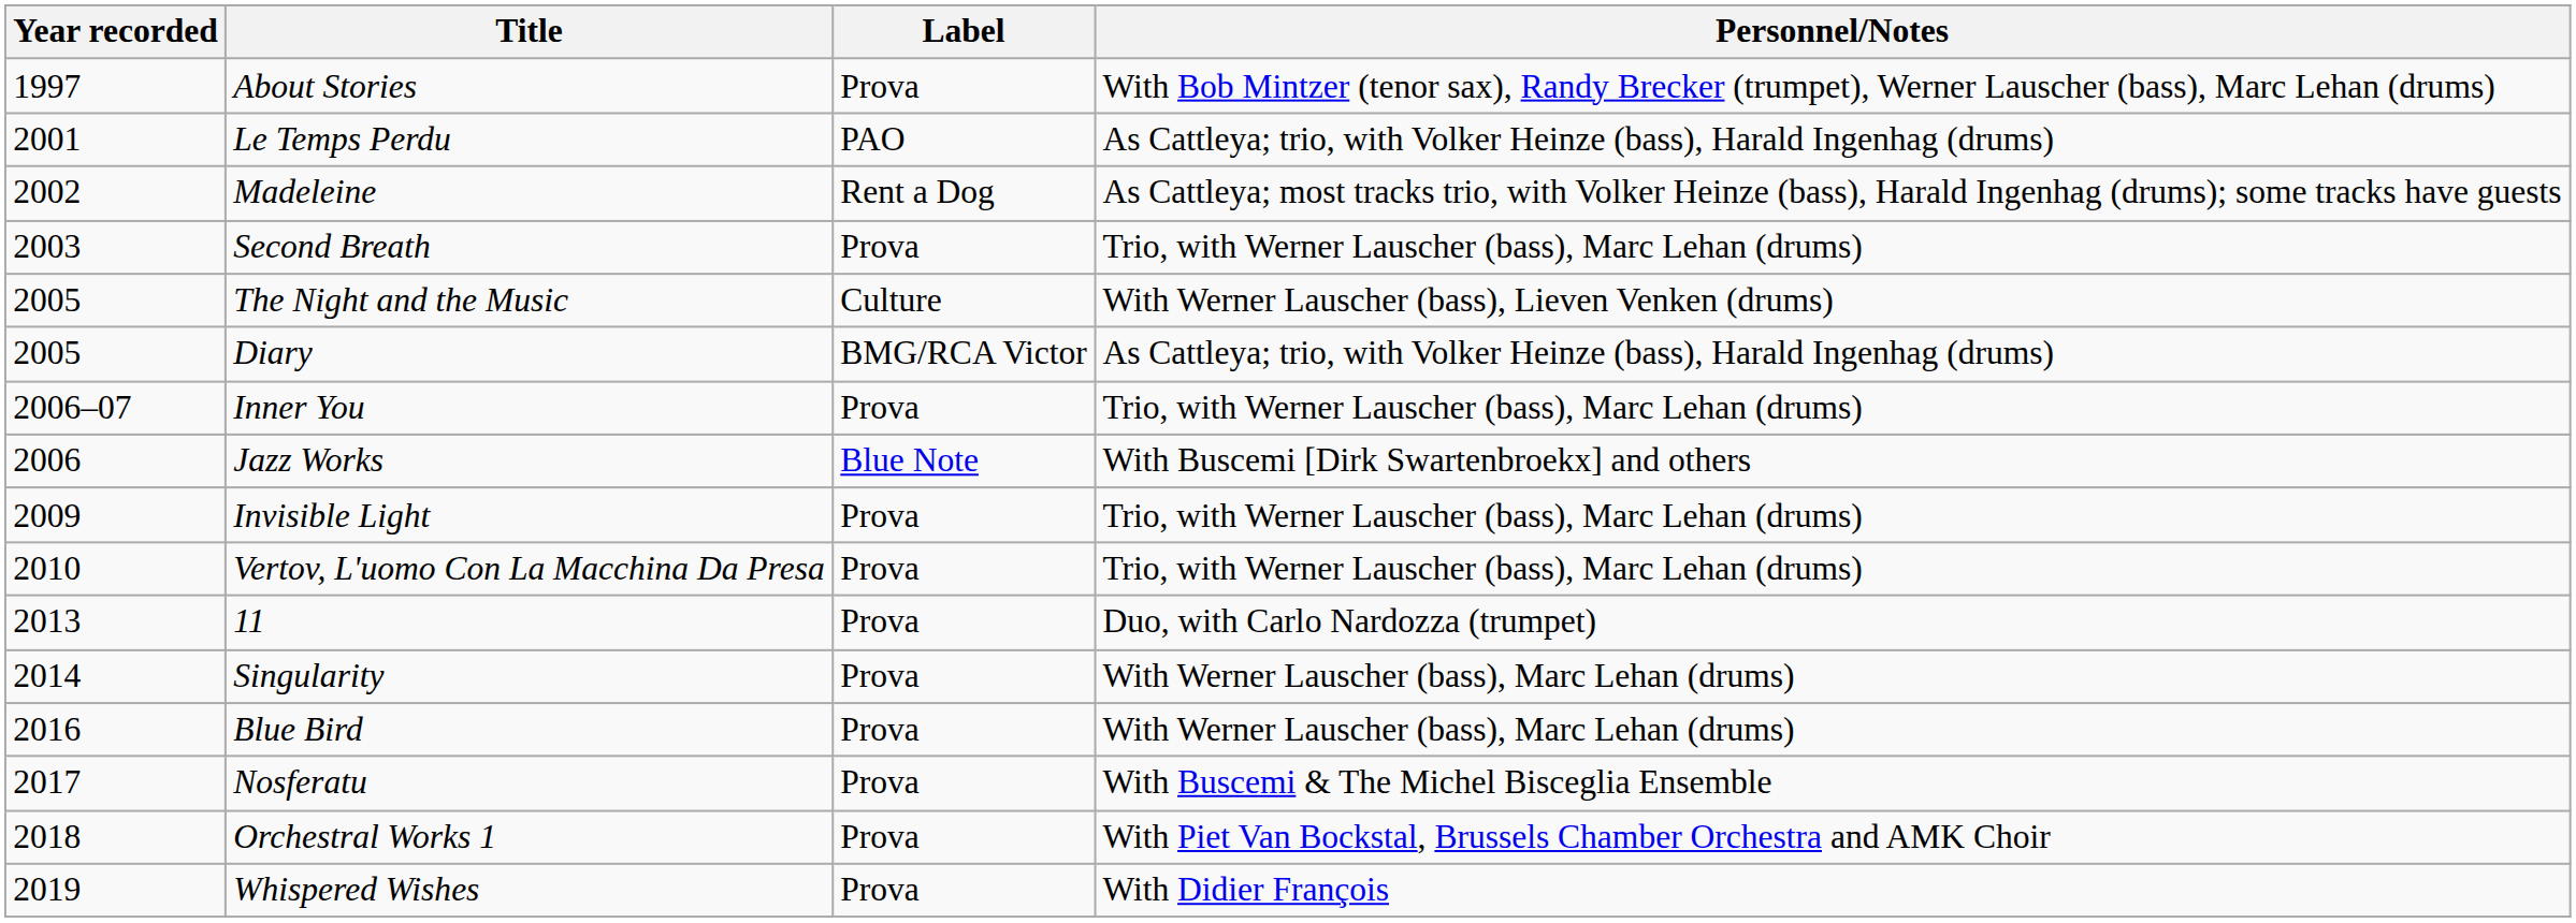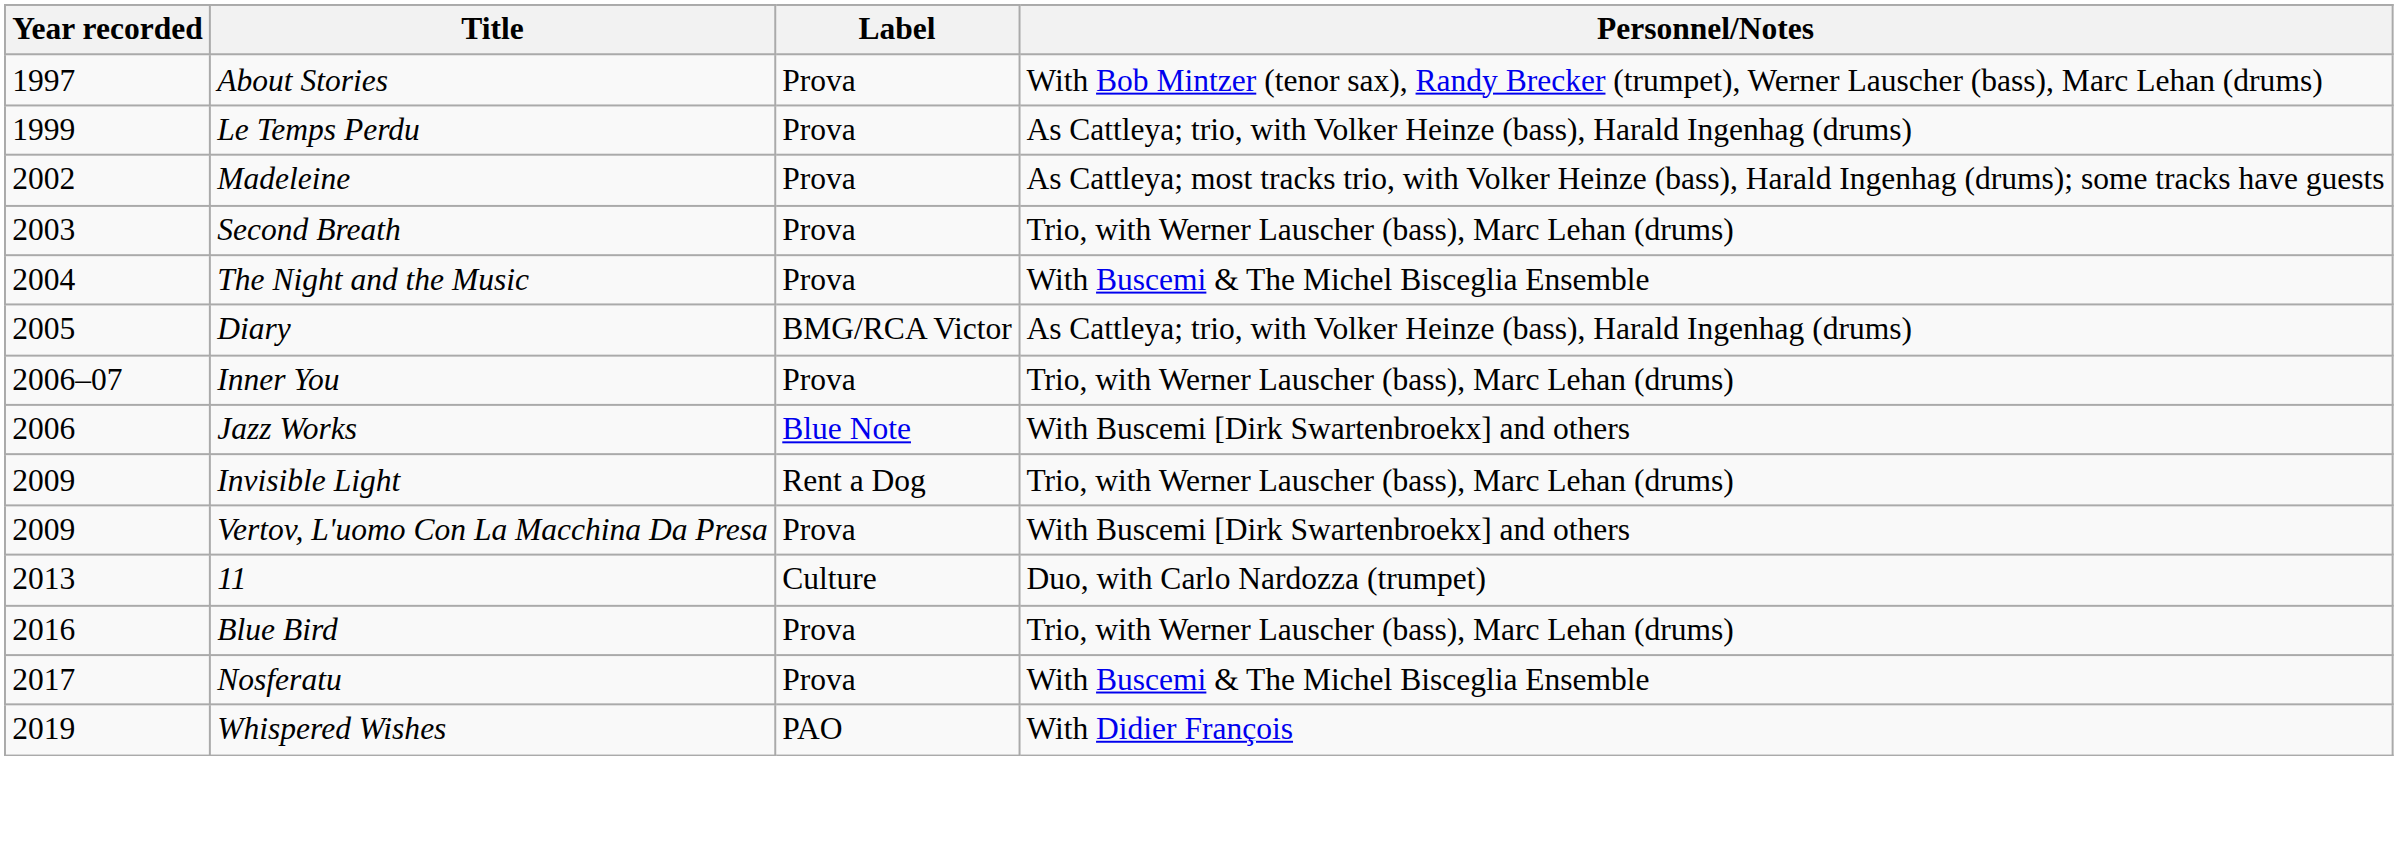 <table class="wikitable sortable">
 <tr>
 <th>Year recorded</th>
 <th>Title</th>
 <th>Label</th>
 <th>Personnel/Notes</th>
 </tr>
 <tr>
 <td>1997</td>
 <td><em>About Stories</em></td>
 <td>Prova</td>
 <td>With <a href='#'>Bob Mintzer</a> (tenor sax), <a href='#'>Randy Brecker</a> (trumpet), Werner Lauscher (bass), Marc Lehan (drums)</td>
 </tr>
 <tr>
-<td>2001</td>
+<td>1999</td>
 <td><em>Le Temps Perdu</em></td>
-<td>PAO</td>
+<td>Prova</td>
 <td>As Cattleya; trio, with Volker Heinze (bass), Harald Ingenhag (drums)</td>
 </tr>
 <tr>
 <td>2002</td>
 <td><em>Madeleine</em></td>
-<td>Rent a Dog</td>
+<td>Prova</td>
 <td>As Cattleya; most tracks trio, with Volker Heinze (bass), Harald Ingenhag (drums); some tracks have guests</td>
 </tr>
 <tr>
 <td>2003</td>
 <td><em>Second Breath</em></td>
 <td>Prova</td>
 <td>Trio, with Werner Lauscher (bass), Marc Lehan (drums)</td>
 </tr>
 <tr>
-<td>2005</td>
+<td>2004</td>
 <td><em>The Night and the Music</em></td>
-<td>Culture</td>
-<td>With Werner Lauscher (bass), Lieven Venken (drums)</td>
+<td>Prova</td>
+<td>With <a href='#'>Buscemi</a> & The Michel Bisceglia Ensemble</td>
 </tr>
 <tr>
 <td>2005</td>
 <td><em>Diary</em></td>
 <td>BMG/RCA Victor</td>
 <td>As Cattleya; trio, with Volker Heinze (bass), Harald Ingenhag (drums)</td>
 </tr>
 <tr>
 <td>2006–07</td>
 <td><em>Inner You</em></td>
 <td>Prova</td>
 <td>Trio, with Werner Lauscher (bass), Marc Lehan (drums)</td>
 </tr>
 <tr>
 <td>2006</td>
 <td><em>Jazz Works</em></td>
 <td><a href='#'>Blue Note</a></td>
 <td>With Buscemi [Dirk Swartenbroekx] and others</td>
 </tr>
 <tr>
 <td>2009</td>
 <td><em>Invisible Light</em></td>
-<td>Prova</td>
+<td>Rent a Dog</td>
 <td>Trio, with Werner Lauscher (bass), Marc Lehan (drums)</td>
 </tr>
 <tr>
-<td>2010</td>
+<td>2009</td>
 <td><em>Vertov, L'uomo Con La Macchina Da Presa</em></td>
 <td>Prova</td>
-<td>Trio, with Werner Lauscher (bass), Marc Lehan (drums)</td>
+<td>With Buscemi [Dirk Swartenbroekx] and others</td>
 </tr>
 <tr>
 <td>2013</td>
 <td><em>11</em></td>
-<td>Prova</td>
+<td>Culture</td>
 <td>Duo, with Carlo Nardozza (trumpet)</td>
-</tr>
-<tr>
-<td>2014</td>
-<td><em>Singularity</em></td>
-<td>Prova</td>
-<td>With Werner Lauscher (bass), Marc Lehan (drums)</td>
 </tr>
 <tr>
 <td>2016</td>
 <td><em>Blue Bird</em></td>
 <td>Prova</td>
-<td>With Werner Lauscher (bass), Marc Lehan (drums)</td>
+<td>Trio, with Werner Lauscher (bass), Marc Lehan (drums)</td>
 </tr>
 <tr>
 <td>2017</td>
 <td><em>Nosferatu</em></td>
 <td>Prova</td>
 <td>With <a href='#'>Buscemi</a> & The Michel Bisceglia Ensemble</td>
 </tr>
 <tr>
-<td>2018</td>
-<td><em>Orchestral Works 1</em></td>
-<td>Prova</td>
-<td>With <a href='#'>Piet Van Bockstal</a>, <a href='#'>Brussels Chamber Orchestra</a> and AMK Choir</td>
-</tr>
-<tr>
 <td>2019</td>
 <td><em>Whispered Wishes</em></td>
-<td>Prova</td>
+<td>PAO</td>
 <td>With <a href='#'>Didier François</a></td>
 </tr>
 </table>
